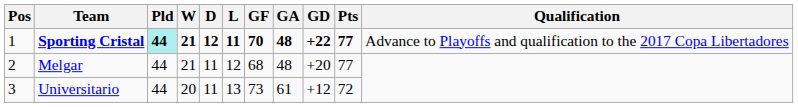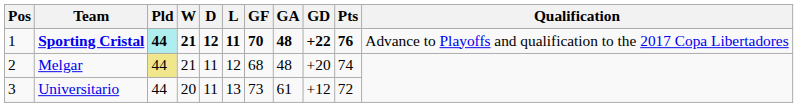 <table class="wikitable">
 <tr>
 <th>Pos</th>
 <th><strong>Team</strong></th>
 <th><strong>Pld</strong></th>
 <th>W</th>
 <th>D</th>
 <th>L</th>
 <th>GF</th>
 <th>GA</th>
 <th>GD</th>
 <th>Pts</th>
 <th><strong>Qualification</strong></th>
 </tr>
 <tr>
 <td>1</td>
 <td><strong><a href='#'>Sporting Cristal</a></strong></td>
 <td style="background: paleturquoise;"><strong>44</strong></td>
 <td><strong>21</strong></td>
 <td><strong>12</strong></td>
 <td><strong>11</strong></td>
 <td><strong>70</strong></td>
 <td><strong>48</strong></td>
 <td><strong>+22</strong></td>
-<td><strong>77</strong></td>
+<td><strong>76</strong></td>
 <td>Advance to <a href='#'>Playoffs</a> and qualification to the <a href='#'>2017 Copa Libertadores</a></td>
 </tr>
 <tr>
 <td>2</td>
 <td><a href='#'>Melgar</a></td>
-<td>44</td>
+<td style="background: khaki;">44</td>
 <td>21</td>
 <td>11</td>
 <td>12</td>
 <td>68</td>
 <td>48</td>
 <td>+20</td>
-<td>77</td>
+<td>74</td>
 <td rowspan="2"></td>
 </tr>
 <tr>
 <td>3</td>
 <td><a href='#'>Universitario</a></td>
 <td>44</td>
 <td>20</td>
 <td>11</td>
 <td>13</td>
 <td>73</td>
 <td>61</td>
 <td>+12</td>
 <td>72</td>
 </tr>
 </table>
